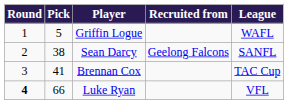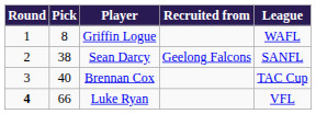 <table class="wikitable" style="text-align:center;">
 <tr>
 <td style="background:#2A1A54; color: white;"><strong>Round</strong></td>
 <td style="background:#2A1A54; color: white;"><strong>Pick</strong></td>
 <td style="background:#2A1A54; color: white;"><strong>Player</strong></td>
 <td style="background:#2A1A54; color: white;"><strong>Recruited from</strong></td>
 <td style="background:#2A1A54; color: white;"><strong>League</strong></td>
 </tr>
 <tr>
 <td>1</td>
-<td>5</td>
+<td>8</td>
 <td><a href='#'>Griffin Logue</a></td>
 <td></td>
 <td><a href='#'>WAFL</a></td>
 </tr>
 <tr>
 <td>2</td>
 <td>38</td>
 <td><a href='#'>Sean Darcy</a></td>
 <td><a href='#'>Geelong Falcons</a></td>
 <td><a href='#'>SANFL</a></td>
 </tr>
 <tr>
 <td>3</td>
-<td>41</td>
+<td>40</td>
 <td><a href='#'>Brennan Cox</a></td>
 <td></td>
 <td><a href='#'>TAC Cup</a></td>
 </tr>
 <tr>
 <td><strong>4</strong></td>
 <td>66</td>
 <td><a href='#'>Luke Ryan</a></td>
 <td></td>
 <td><a href='#'>VFL</a></td>
 </tr>
 </table>
